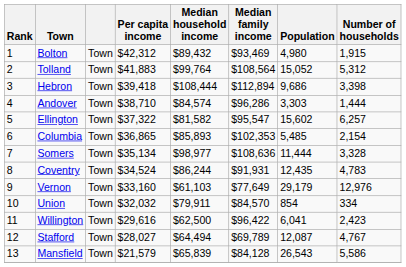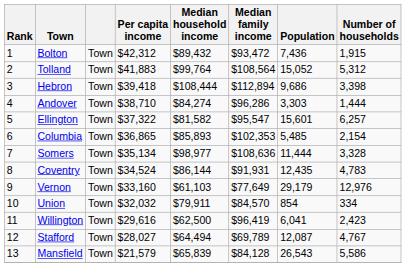 <table class="wikitable sortable">
 <tr valign=bottom>
 <th>Rank</th>
 <th>Town</th>
 <th></th>
 <th>Per capita<br>income</th>
 <th>Median<br>household<br>income</th>
 <th>Median<br>family<br>income</th>
 <th>Population</th>
 <th>Number of<br>households</th>
 </tr>
 <tr>
 <td>1</td>
 <td><a href='#'>Bolton</a></td>
 <td>Town</td>
 <td>$42,312</td>
 <td>$89,432</td>
-<td>$93,469</td>
-<td>4,980</td>
+<td>$93,472</td>
+<td>7,436</td>
 <td>1,915</td>
 </tr>
 <tr>
 <td>2</td>
 <td><a href='#'>Tolland</a></td>
 <td>Town</td>
 <td>$41,883</td>
 <td>$99,764</td>
 <td>$108,564</td>
 <td>15,052</td>
 <td>5,312</td>
 </tr>
 <tr>
 <td>3</td>
 <td><a href='#'>Hebron</a></td>
 <td>Town</td>
 <td>$39,418</td>
 <td>$108,444</td>
 <td>$112,894</td>
 <td>9,686</td>
 <td>3,398</td>
 </tr>
 <tr>
 <td>4</td>
 <td><a href='#'>Andover</a></td>
 <td>Town</td>
 <td>$38,710</td>
-<td>$84,574</td>
+<td>$84,274</td>
 <td>$96,286</td>
 <td>3,303</td>
 <td>1,444</td>
 </tr>
 <tr>
 <td>5</td>
 <td><a href='#'>Ellington</a></td>
 <td>Town</td>
 <td>$37,322</td>
 <td>$81,582</td>
 <td>$95,547</td>
-<td>15,602</td>
+<td>15,601</td>
 <td>6,257</td>
 </tr>
 <tr>
 <td>6</td>
 <td><a href='#'>Columbia</a></td>
 <td>Town</td>
 <td>$36,865</td>
 <td>$85,893</td>
 <td>$102,353</td>
 <td>5,485</td>
 <td>2,154</td>
 </tr>
 <tr>
 <td>7</td>
 <td><a href='#'>Somers</a></td>
 <td>Town</td>
 <td>$35,134</td>
 <td>$98,977</td>
 <td>$108,636</td>
 <td>11,444</td>
 <td>3,328</td>
 </tr>
 <tr>
 <td>8</td>
 <td><a href='#'>Coventry</a></td>
 <td>Town</td>
 <td>$34,524</td>
-<td>$86,244</td>
+<td>$86,144</td>
 <td>$91,931</td>
 <td>12,435</td>
 <td>4,783</td>
 </tr>
 <tr>
 <td>9</td>
 <td><a href='#'>Vernon</a></td>
 <td>Town</td>
 <td>$33,160</td>
 <td>$61,103</td>
 <td>$77,649</td>
 <td>29,179</td>
 <td>12,976</td>
 </tr>
 <tr>
 <td>10</td>
 <td><a href='#'>Union</a></td>
 <td>Town</td>
 <td>$32,032</td>
 <td>$79,911</td>
 <td>$84,570</td>
 <td>854</td>
 <td>334</td>
 </tr>
 <tr>
 <td>11</td>
 <td><a href='#'>Willington</a></td>
 <td>Town</td>
 <td>$29,616</td>
 <td>$62,500</td>
-<td>$96,422</td>
+<td>$96,419</td>
 <td>6,041</td>
 <td>2,423</td>
 </tr>
 <tr>
 <td>12</td>
 <td><a href='#'>Stafford</a></td>
 <td>Town</td>
 <td>$28,027</td>
 <td>$64,494</td>
 <td>$69,789</td>
 <td>12,087</td>
 <td>4,767</td>
 </tr>
 <tr>
 <td>13</td>
 <td><a href='#'>Mansfield</a></td>
 <td>Town</td>
 <td>$21,579</td>
 <td>$65,839</td>
 <td>$84,128</td>
 <td>26,543</td>
 <td>5,586</td>
 </tr>
 <tr>
 </tr>
 </table>
